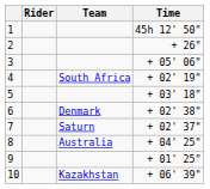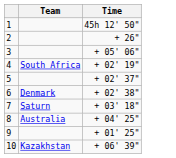 <table class="wikitable">
 <tr>
 <th></th>
-<th>Rider</th>
 <th>Team</th>
 <th>Time</th>
 </tr>
 <tr>
 <td>1</td>
-<td> </td>
 <td></td>
 <td align=right>45h 12' 50"</td>
 </tr>
 <tr>
 <td>2</td>
 <td></td>
-<td></td>
 <td align=right>+ 26"</td>
 </tr>
 <tr>
 <td>3</td>
 <td></td>
-<td></td>
 <td align=right>+ 05' 06"</td>
 </tr>
 <tr>
 <td>4</td>
-<td></td>
 <td><a href='#'>South Africa</a></td>
 <td align=right>+ 02' 19"</td>
 </tr>
 <tr>
 <td>5</td>
 <td></td>
-<td></td>
-<td align=right>+ 03' 18"</td>
+<td align=right>+ 02' 37"</td>
 </tr>
 <tr>
 <td>6</td>
-<td></td>
 <td><a href='#'>Denmark</a></td>
 <td align=right>+ 02' 38"</td>
 </tr>
 <tr>
 <td>7</td>
-<td></td>
 <td><a href='#'>Saturn</a></td>
-<td align=right>+ 02' 37"</td>
+<td align=right>+ 03' 18"</td>
 </tr>
 <tr>
 <td>8</td>
-<td></td>
 <td><a href='#'>Australia</a></td>
 <td align=right>+ 04' 25"</td>
 </tr>
 <tr>
 <td>9</td>
 <td></td>
-<td></td>
 <td align=right>+ 01' 25"</td>
 </tr>
 <tr>
 <td>10</td>
-<td></td>
 <td><a href='#'>Kazakhstan</a></td>
 <td align=right>+ 06' 39"</td>
 </tr>
 </table>
